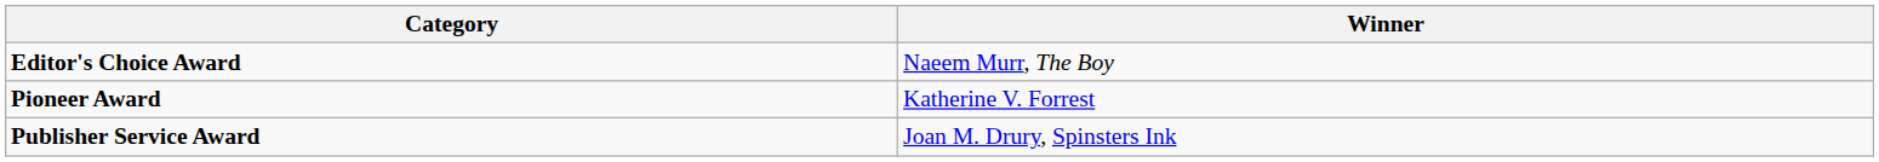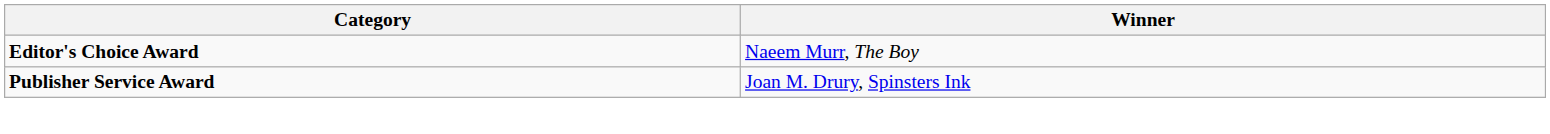 <table class="wikitable" width="100%">
 <tr>
 <th>Category</th>
 <th>Winner</th>
 </tr>
 <tr>
 <td><strong>Editor's Choice Award</strong></td>
 <td><a href='#'>Naeem Murr</a>, <em>The Boy</em></td>
 </tr>
 <tr>
-<td><strong>Pioneer Award</strong></td>
-<td><a href='#'>Katherine V. Forrest</a></td>
-</tr>
-<tr>
 <td><strong>Publisher Service Award</strong></td>
 <td><a href='#'>Joan M. Drury</a>, <a href='#'>Spinsters Ink</a></td>
 </tr>
 </table>
